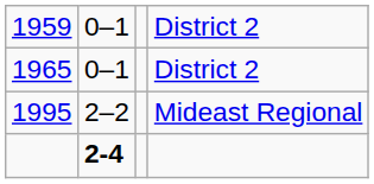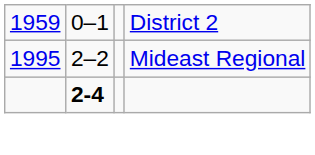 <table class="wikitable">
 <tr>
 <td><a href='#'>1959</a></td>
-<td>0–1</td>
-<td></td>
-<td><a href='#'>District 2</a></td>
-</tr>
-<tr>
-<td><a href='#'>1965</a></td>
 <td>0–1</td>
 <td></td>
 <td><a href='#'>District 2</a></td>
 </tr>
 <tr>
 <td><a href='#'>1995</a></td>
 <td>2–2</td>
 <td></td>
 <td><a href='#'>Mideast Regional</a></td>
 </tr>
 <tr>
 <td></td>
 <td><strong>2-4</strong></td>
 <td><strong></strong></td>
 <td></td>
 </tr>
 </table>
